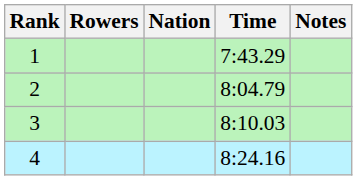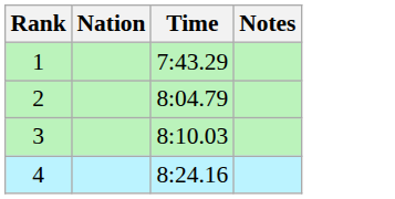 <table class="wikitable sortable" style="text-align:center">
 <tr>
 <th>Rank</th>
-<th>Rowers</th>
 <th>Nation</th>
 <th>Time</th>
 <th>Notes</th>
 </tr>
 <tr bgcolor=bbf3bb>
 <td>1</td>
-<td align=left data-sort-value="Gossé, Christine"></td>
 <td align=left></td>
 <td>7:43.29</td>
 <td></td>
 </tr>
 <tr bgcolor=bbf3bb>
 <td>2</td>
-<td align=left data-sort-value="Sastapa, Liene"></td>
 <td align=left></td>
 <td>8:04.79</td>
 <td></td>
 </tr>
 <tr bgcolor=bbf3bb>
 <td>3</td>
-<td align=left data-sort-value="Snep-Bălan, Doina Liliana"></td>
 <td align=left></td>
 <td>8:10.03</td>
 <td></td>
 </tr>
 <tr bgcolor=bbf3ff>
 <td>4</td>
-<td align=left data-sort-value="Gibson, Margaret"></td>
 <td align=left></td>
 <td>8:24.16</td>
 <td></td>
 </tr>
 </table>
